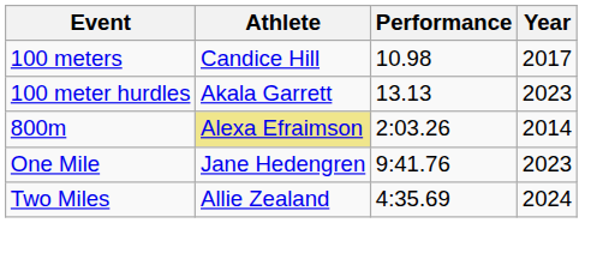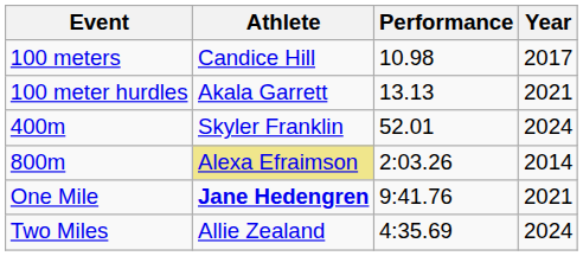 <table class="wikitable">
 <tr>
 <th>Event</th>
 <th>Athlete</th>
 <th>Performance</th>
 <th>Year</th>
 </tr>
 <tr>
 <td><a href='#'>100 meters</a></td>
 <td><a href='#'>Candice Hill</a></td>
 <td>10.98</td>
 <td>2017</td>
 </tr>
 <tr>
 <td><a href='#'>100 meter hurdles</a></td>
 <td><a href='#'>Akala Garrett</a></td>
 <td>13.13</td>
-<td>2023</td>
+<td>2021</td>
+</tr>
+<tr>
+<td><a href='#'>400m</a></td>
+<td><a href='#'>Skyler Franklin</a></td>
+<td>52.01</td>
+<td>2024</td>
 </tr>
 <tr>
 <td><a href='#'>800m</a></td>
 <td style="background: khaki;"><a href='#'>Alexa Efraimson</a></td>
 <td>2:03.26</td>
 <td>2014</td>
 </tr>
 <tr>
 <td><a href='#'>One Mile</a></td>
-<td><a href='#'>Jane Hedengren</a></td>
+<td><strong><a href='#'>Jane Hedengren</a></strong></td>
 <td>9:41.76</td>
-<td>2023</td>
+<td>2021</td>
 </tr>
 <tr>
 <td><a href='#'>Two Miles</a></td>
 <td><a href='#'>Allie Zealand</a></td>
 <td>4:35.69</td>
 <td>2024</td>
 </tr>
 </table>
